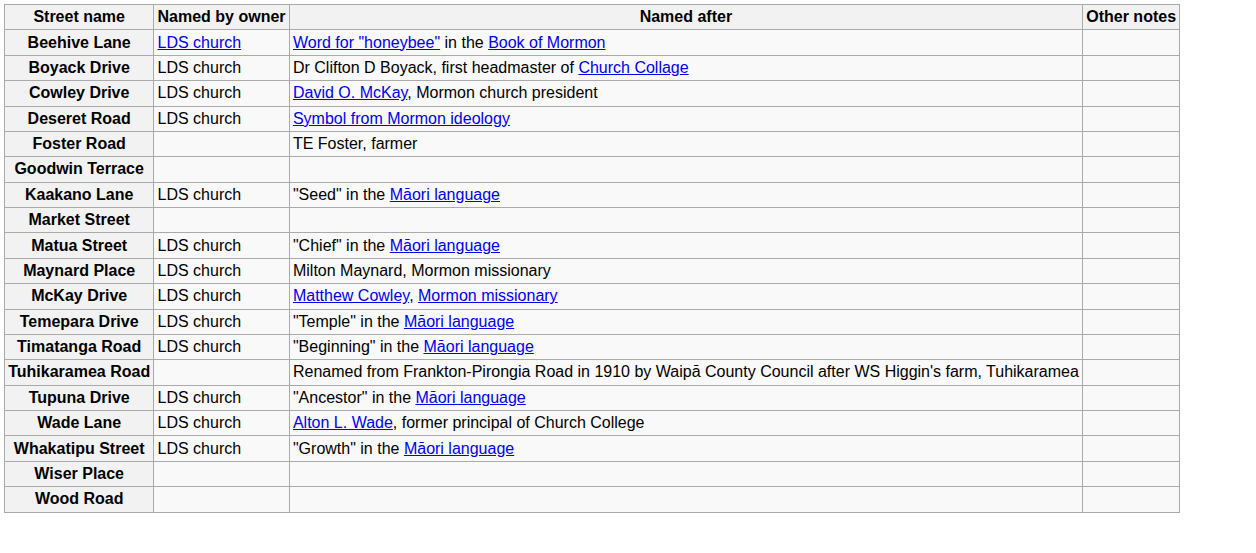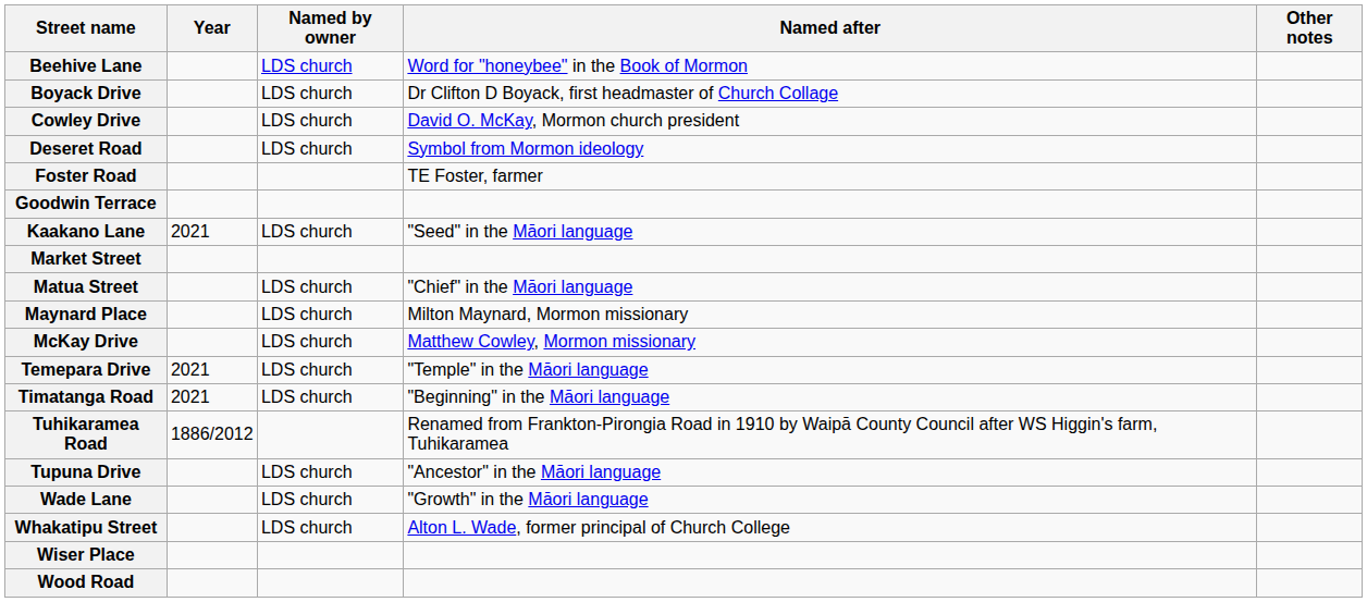 <table class="wikitable sortable" border="1">
 <tr>
 <th>Street name</th>
+<th><strong>Year</strong></th>
 <th><strong>Named by owner</strong></th>
 <th><strong>Named after</strong></th>
 <th><strong>Other notes</strong></th>
 </tr>
 <tr>
 <th>Beehive Lane</th>
+<td></td>
 <td><a href='#'>LDS church</a></td>
 <td><a href='#'>Word for "honeybee"</a> in the <a href='#'>Book of Mormon</a></td>
 <td></td>
 </tr>
 <tr>
 <th>Boyack Drive</th>
+<td></td>
 <td>LDS church</td>
 <td>Dr Clifton D Boyack, first headmaster of <a href='#'>Church Collage</a></td>
 <td></td>
 </tr>
 <tr>
 <th>Cowley Drive</th>
+<td></td>
 <td>LDS church</td>
 <td><a href='#'>David O. McKay</a>, Mormon church president</td>
 <td></td>
 </tr>
 <tr>
 <th>Deseret Road</th>
+<td></td>
 <td>LDS church</td>
 <td><a href='#'>Symbol from Mormon ideology</a></td>
 <td></td>
 </tr>
 <tr>
 <th>Foster Road</th>
+<td></td>
 <td></td>
 <td>TE Foster, farmer</td>
 <td></td>
 </tr>
 <tr>
 <th>Goodwin Terrace</th>
 <td></td>
 <td></td>
 <td></td>
+<td></td>
 </tr>
 <tr>
 <th>Kaakano Lane</th>
+<td>2021</td>
 <td>LDS church</td>
 <td>"Seed" in the <a href='#'>Māori language</a></td>
 <td></td>
 </tr>
 <tr>
 <th>Market Street</th>
 <td></td>
 <td></td>
 <td></td>
+<td></td>
 </tr>
 <tr>
 <th>Matua Street</th>
+<td></td>
 <td>LDS church</td>
 <td>"Chief" in the <a href='#'>Māori language</a></td>
 <td></td>
 </tr>
 <tr>
 <th>Maynard Place</th>
+<td></td>
 <td>LDS church</td>
 <td>Milton Maynard, Mormon missionary</td>
 <td></td>
 </tr>
 <tr>
 <th>McKay Drive</th>
+<td></td>
 <td>LDS church</td>
 <td><a href='#'>Matthew Cowley</a>, <a href='#'>Mormon missionary</a></td>
 <td></td>
 </tr>
 <tr>
 <th>Temepara Drive</th>
+<td>2021</td>
 <td>LDS church</td>
 <td>"Temple" in the <a href='#'>Māori language</a></td>
 <td></td>
 </tr>
 <tr>
 <th>Timatanga Road</th>
+<td>2021</td>
 <td>LDS church</td>
 <td>"Beginning" in the <a href='#'>Māori language</a></td>
 <td></td>
 </tr>
 <tr>
 <th>Tuhikaramea Road</th>
+<td>1886/2012</td>
 <td></td>
 <td>Renamed from Frankton-Pirongia Road in 1910 by Waipā County Council after WS Higgin's farm, Tuhikaramea</td>
 <td></td>
 </tr>
 <tr>
 <th>Tupuna Drive</th>
+<td></td>
 <td>LDS church</td>
 <td>"Ancestor" in the <a href='#'>Māori language</a></td>
 <td></td>
 </tr>
 <tr>
 <th>Wade Lane</th>
+<td></td>
+<td>LDS church</td>
+<td>"Growth" in the <a href='#'>Māori language</a></td>
+<td></td>
+</tr>
+<tr>
+<th>Whakatipu Street</th>
+<td></td>
 <td>LDS church</td>
 <td><a href='#'>Alton L. Wade</a>, former principal of Church College</td>
 <td></td>
 </tr>
 <tr>
-<th>Whakatipu Street</th>
-<td>LDS church</td>
-<td>"Growth" in the <a href='#'>Māori language</a></td>
+<th>Wiser Place</th>
 <td></td>
-</tr>
-<tr>
-<th>Wiser Place</th>
 <td></td>
 <td></td>
 <td></td>
 </tr>
 <tr>
 <th>Wood Road</th>
 <td></td>
 <td></td>
 <td></td>
+<td></td>
 </tr>
 </table>
